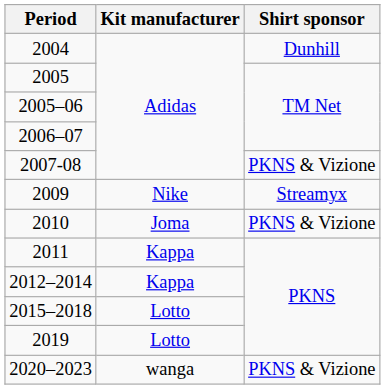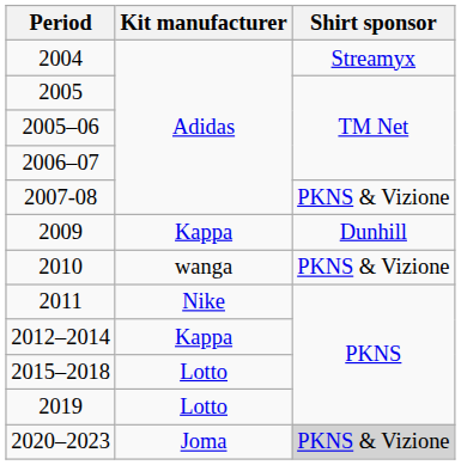 <table class="wikitable" style="text-align:center;margin-left:1em;float:center">
 <tr>
 <th>Period</th>
 <th>Kit manufacturer</th>
 <th>Shirt sponsor</th>
 </tr>
 <tr>
 <td>2004</td>
 <td rowspan=5><a href='#'>Adidas</a></td>
-<td rowspan=><a href='#'>Dunhill</a></td>
+<td><a href='#'>Streamyx</a></td>
 </tr>
 <tr>
 <td>2005</td>
 <td rowspan=3><a href='#'>TM Net</a></td>
 </tr>
 <tr>
 <td>2005–06</td>
 </tr>
 <tr>
 <td>2006–07</td>
 </tr>
 <tr>
 <td>2007-08</td>
 <td><a href='#'>PKNS</a> & Vizione</td>
 </tr>
 <tr>
 <td>2009</td>
-<td><a href='#'>Nike</a></td>
-<td><a href='#'>Streamyx</a></td>
+<td><a href='#'>Kappa</a></td>
+<td rowspan=><a href='#'>Dunhill</a></td>
 </tr>
 <tr>
 <td>2010</td>
-<td><a href='#'>Joma</a></td>
+<td>wanga</td>
 <td><a href='#'>PKNS</a> & Vizione</td>
 </tr>
 <tr>
 <td>2011</td>
-<td><a href='#'>Kappa</a></td>
+<td><a href='#'>Nike</a></td>
 <td rowspan=4><a href='#'>PKNS</a></td>
 </tr>
 <tr>
 <td>2012–2014</td>
 <td><a href='#'>Kappa</a></td>
 </tr>
 <tr>
 <td>2015–2018</td>
 <td><a href='#'>Lotto</a></td>
 </tr>
 <tr>
 <td>2019</td>
 <td><a href='#'>Lotto</a></td>
 </tr>
 <tr>
 <td>2020–2023</td>
-<td>wanga</td>
-<td><a href='#'>PKNS</a> & Vizione</td>
+<td><a href='#'>Joma</a></td>
+<td style="background: lightgrey;"><a href='#'>PKNS</a> & Vizione</td>
 </tr>
 </table>
